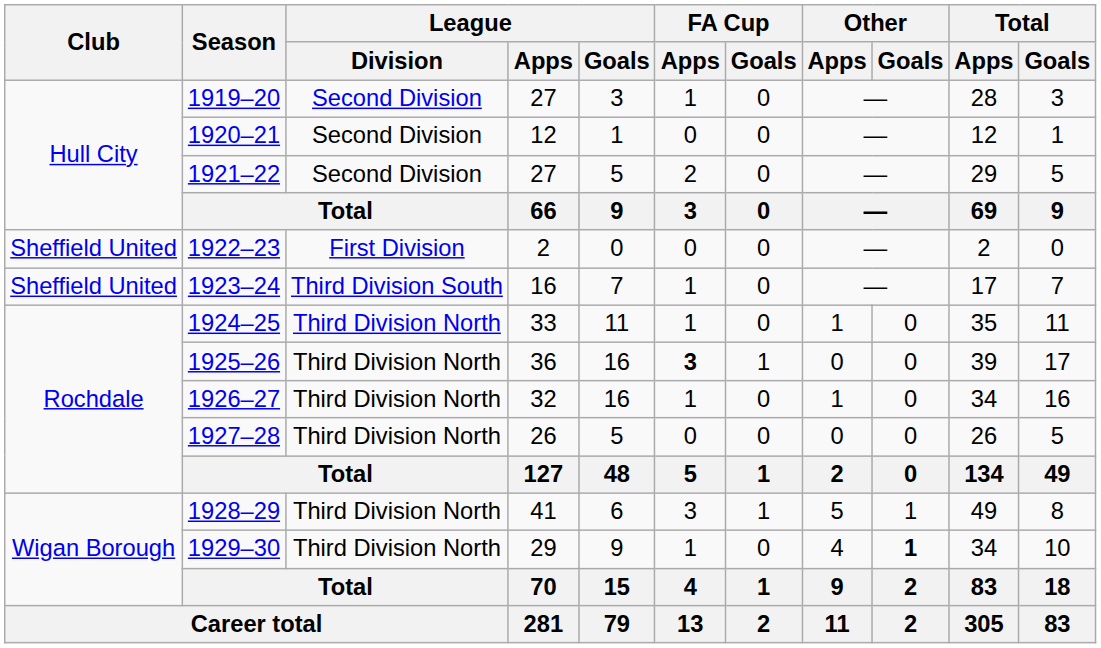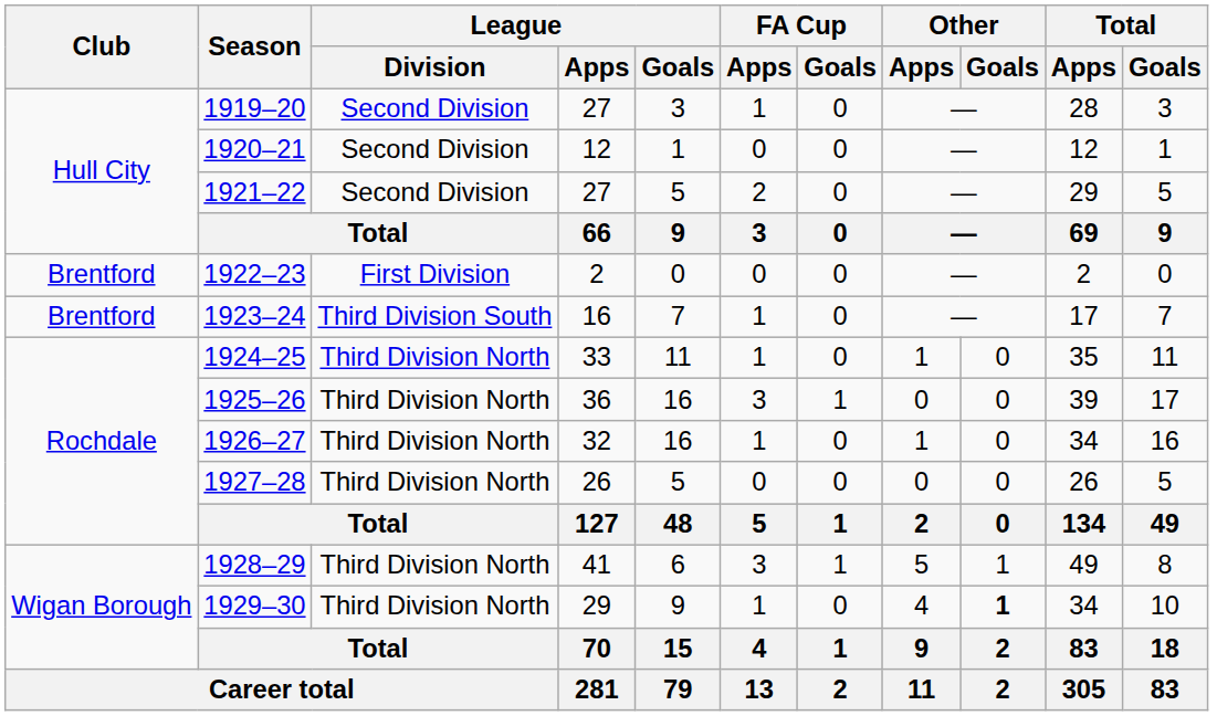 <table class="wikitable" style="text-align: center;">
 <tr>
 <th rowspan="2">Club</th>
 <th rowspan="2">Season</th>
 <th colspan="3">League</th>
 <th colspan="2">FA Cup</th>
 <th colspan="2">Other</th>
 <th colspan="2">Total</th>
 </tr>
 <tr>
 <th>Division</th>
 <th>Apps</th>
 <th>Goals</th>
 <th>Apps</th>
 <th>Goals</th>
 <th>Apps</th>
 <th>Goals</th>
 <th>Apps</th>
 <th>Goals</th>
 </tr>
 <tr>
 <td rowspan="4"><a href='#'>Hull City</a></td>
 <td><a href='#'>1919–20</a></td>
 <td><a href='#'>Second Division</a></td>
 <td>27</td>
 <td>3</td>
 <td>1</td>
 <td>0</td>
 <td colspan="2">―</td>
 <td>28</td>
 <td>3</td>
 </tr>
 <tr>
 <td><a href='#'>1920–21</a></td>
 <td>Second Division</td>
 <td>12</td>
 <td>1</td>
 <td>0</td>
 <td>0</td>
 <td colspan="2">―</td>
 <td>12</td>
 <td>1</td>
 </tr>
 <tr>
 <td><a href='#'>1921–22</a></td>
 <td>Second Division</td>
 <td>27</td>
 <td>5</td>
 <td>2</td>
 <td>0</td>
 <td colspan="2">―</td>
 <td>29</td>
 <td>5</td>
 </tr>
 <tr>
 <th colspan="2">Total</th>
 <th>66</th>
 <th>9</th>
 <th>3</th>
 <th>0</th>
 <th colspan="2">―</th>
 <th>69</th>
 <th>9</th>
 </tr>
 <tr>
-<td><a href='#'>Sheffield United</a></td>
+<td><a href='#'>Brentford</a></td>
 <td><a href='#'>1922–23</a></td>
 <td><a href='#'>First Division</a></td>
 <td>2</td>
 <td>0</td>
 <td>0</td>
 <td>0</td>
 <td colspan="2">―</td>
 <td>2</td>
 <td>0</td>
 </tr>
 <tr>
-<td><a href='#'>Sheffield United</a></td>
+<td><a href='#'>Brentford</a></td>
 <td><a href='#'>1923–24</a></td>
 <td><a href='#'>Third Division South</a></td>
 <td>16</td>
 <td>7</td>
 <td>1</td>
 <td>0</td>
 <td colspan="2">―</td>
 <td>17</td>
 <td>7</td>
 </tr>
 <tr>
 <td rowspan="5"><a href='#'>Rochdale</a></td>
 <td><a href='#'>1924–25</a></td>
 <td><a href='#'>Third Division North</a></td>
 <td>33</td>
 <td>11</td>
 <td>1</td>
 <td>0</td>
 <td>1</td>
 <td>0</td>
 <td>35</td>
 <td>11</td>
 </tr>
 <tr>
 <td><a href='#'>1925–26</a></td>
 <td>Third Division North</td>
 <td>36</td>
 <td>16</td>
-<td><strong>3</strong></td>
+<td>3</td>
 <td>1</td>
 <td>0</td>
 <td>0</td>
 <td>39</td>
 <td>17</td>
 </tr>
 <tr>
 <td><a href='#'>1926–27</a></td>
 <td>Third Division North</td>
 <td>32</td>
 <td>16</td>
 <td>1</td>
 <td>0</td>
 <td>1</td>
 <td>0</td>
 <td>34</td>
 <td>16</td>
 </tr>
 <tr>
 <td><a href='#'>1927–28</a></td>
 <td>Third Division North</td>
 <td>26</td>
 <td>5</td>
 <td>0</td>
 <td>0</td>
 <td>0</td>
 <td>0</td>
 <td>26</td>
 <td>5</td>
 </tr>
 <tr>
 <th colspan="2">Total</th>
 <th>127</th>
 <th>48</th>
 <th>5</th>
 <th>1</th>
 <th>2</th>
 <th>0</th>
 <th>134</th>
 <th>49</th>
 </tr>
 <tr>
 <td rowspan="3"><a href='#'>Wigan Borough</a></td>
 <td><a href='#'>1928–29</a></td>
 <td>Third Division North</td>
 <td>41</td>
 <td>6</td>
 <td>3</td>
 <td>1</td>
 <td>5</td>
 <td>1</td>
 <td>49</td>
 <td>8</td>
 </tr>
 <tr>
 <td><a href='#'>1929–30</a></td>
 <td>Third Division North</td>
 <td>29</td>
 <td>9</td>
 <td>1</td>
 <td>0</td>
 <td>4</td>
 <td><strong>1</strong></td>
 <td>34</td>
 <td>10</td>
 </tr>
 <tr>
 <th colspan="2">Total</th>
 <th>70</th>
 <th>15</th>
 <th>4</th>
 <th>1</th>
 <th>9</th>
 <th>2</th>
 <th>83</th>
 <th>18</th>
 </tr>
 <tr>
 <th colspan="3">Career total</th>
 <th>281</th>
 <th>79</th>
 <th>13</th>
 <th>2</th>
 <th>11</th>
 <th>2</th>
 <th>305</th>
 <th>83</th>
 </tr>
 </table>
